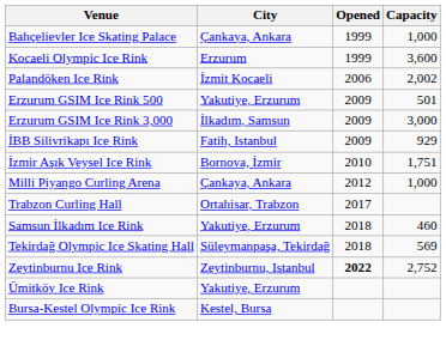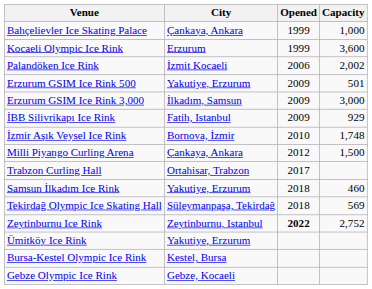 <table class="wikitable sortable">
 <tr>
 <th>Venue</th>
 <th>City</th>
 <th>Opened</th>
 <th>Capacity</th>
 </tr>
 <tr>
 <td><a href='#'>Bahçelievler Ice Skating Palace</a></td>
 <td><a href='#'>Çankaya, Ankara</a></td>
 <td align=center>1999</td>
 <td align=right>1,000</td>
 </tr>
 <tr>
 <td><a href='#'>Kocaeli Olympic Ice Rink</a></td>
 <td><a href='#'>Erzurum</a></td>
 <td align=center>1999</td>
 <td align=right>3,600</td>
 </tr>
 <tr>
 <td><a href='#'>Palandöken Ice Rink</a></td>
 <td><a href='#'>İzmit Kocaeli</a></td>
 <td align=center>2006</td>
 <td align=right>2,002</td>
 </tr>
 <tr>
 <td><a href='#'>Erzurum GSIM Ice Rink 500</a></td>
 <td><a href='#'>Yakutiye, Erzurum</a></td>
 <td align=center>2009</td>
 <td align=right>501</td>
 </tr>
 <tr>
 <td><a href='#'>Erzurum GSIM Ice Rink 3,000</a></td>
 <td><a href='#'>İlkadım, Samsun</a></td>
 <td align=center>2009</td>
 <td align=right>3,000</td>
 </tr>
 <tr>
 <td><a href='#'>İBB Silivrikapı Ice Rink</a></td>
 <td><a href='#'>Fatih, Istanbul</a></td>
 <td align=center>2009</td>
 <td align=right>929</td>
 </tr>
 <tr>
 <td><a href='#'>İzmir Aşık Veysel Ice Rink</a></td>
 <td><a href='#'>Bornova, İzmir</a></td>
 <td align=center>2010</td>
-<td align=right>1,751</td>
+<td align=right>1,748</td>
 </tr>
 <tr>
 <td><a href='#'>Milli Piyango Curling Arena</a></td>
 <td><a href='#'>Çankaya, Ankara</a></td>
 <td align=center>2012</td>
-<td align=right>1,000</td>
+<td align=right>1,500</td>
 </tr>
 <tr>
 <td><a href='#'>Trabzon Curling Hall</a></td>
 <td><a href='#'>Ortahisar, Trabzon</a></td>
 <td align=center>2017</td>
 <td></td>
 </tr>
 <tr>
 <td><a href='#'>Samsun İlkadım Ice Rink</a></td>
 <td><a href='#'>Yakutiye, Erzurum</a></td>
 <td align=center>2018</td>
 <td align=right>460</td>
 </tr>
 <tr>
 <td><a href='#'>Tekirdağ Olympic Ice Skating Hall</a></td>
 <td><a href='#'>Süleymanpaşa, Tekirdağ</a></td>
 <td align=center>2018</td>
 <td align=right>569</td>
 </tr>
 <tr>
 <td><a href='#'>Zeytinburnu Ice Rink</a></td>
 <td><a href='#'>Zeytinburnu, Istanbul</a></td>
 <td align=center><strong>2022</strong></td>
 <td align=right>2,752</td>
 </tr>
 <tr>
 <td><a href='#'>Ümitköy Ice Rink</a></td>
 <td><a href='#'>Yakutiye, Erzurum</a></td>
 <td></td>
 <td></td>
 </tr>
 <tr>
 <td><a href='#'>Bursa-Kestel Olympic Ice Rink</a></td>
 <td><a href='#'>Kestel, Bursa</a></td>
 <td></td>
 <td></td>
 </tr>
+<tr>
+<td><a href='#'>Gebze Olympic Ice Rink</a></td>
+<td><a href='#'>Gebze, Kocaeli</a></td>
+<td></td>
+<td></td>
+</tr>
 </table>
